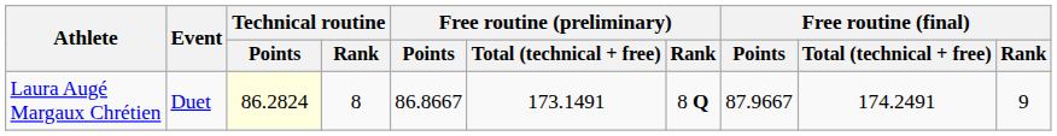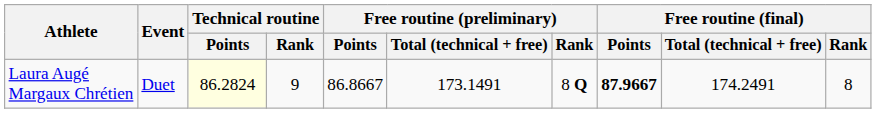 <table class="wikitable" style="font-size:90%">
 <tr>
 <th rowspan="2">Athlete</th>
 <th rowspan="2">Event</th>
 <th colspan=2>Technical routine</th>
 <th colspan=3>Free routine (preliminary)</th>
 <th colspan=3>Free routine (final)</th>
 </tr>
 <tr style="font-size:95%">
 <th>Points</th>
 <th>Rank</th>
 <th>Points</th>
 <th>Total (technical + free)</th>
 <th>Rank</th>
 <th>Points</th>
 <th>Total (technical + free)</th>
 <th>Rank</th>
 </tr>
 <tr align=center>
 <td align=left><a href='#'>Laura Augé</a><br><a href='#'>Margaux Chrétien</a></td>
 <td align=left><a href='#'>Duet</a></td>
 <td style="background: lightyellow;">86.2824</td>
-<td>8</td>
+<td>9</td>
 <td>86.8667</td>
 <td>173.1491</td>
 <td>8 <strong>Q</strong></td>
-<td>87.9667</td>
+<td><strong>87.9667</strong></td>
 <td>174.2491</td>
-<td>9</td>
+<td>8</td>
 </tr>
 </table>
